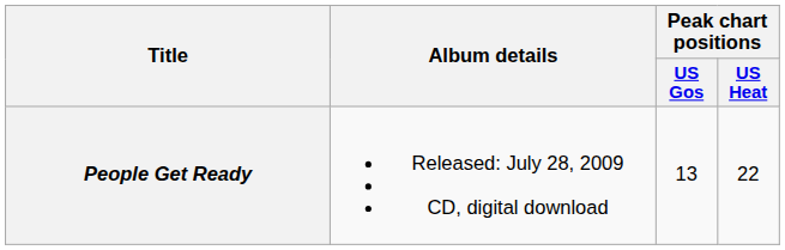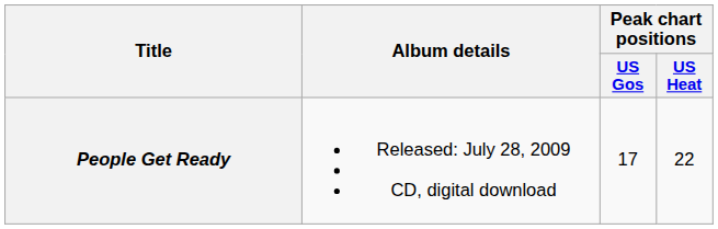 <table class="wikitable plainrowheaders" style="text-align:center;">
 <tr>
 <th scope="col" rowspan="2" style="width:16em;">Title</th>
 <th scope="col" rowspan="2" style="width:16em;">Album details</th>
 <th scope="col" colspan="2">Peak chart positions</th>
 </tr>
 <tr>
 <th style="width:3em; font-size:90%"><a href='#'>US<br>Gos</a></th>
 <th style="width:3em; font-size:90%"><a href='#'>US<br>Heat</a></th>
 </tr>
 <tr>
 <th scope="row"><em>People Get Ready</em></th>
 <td><br><ul><li>Released: July 28, 2009</li><li></li><li>CD, digital download</li></ul></td>
-<td>13</td>
+<td>17</td>
 <td>22</td>
 </tr>
 </table>
